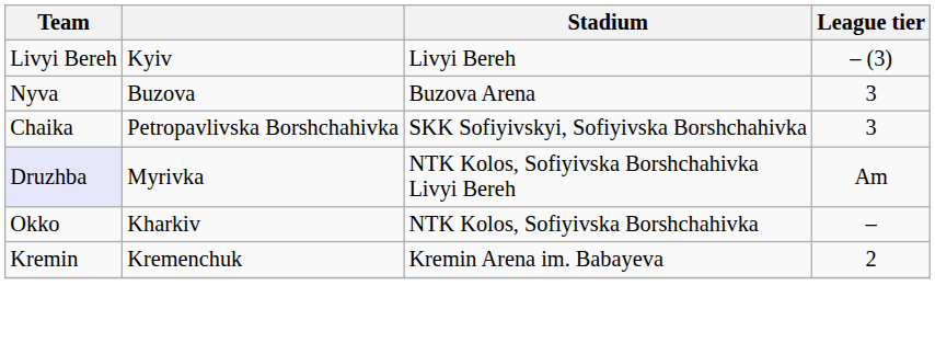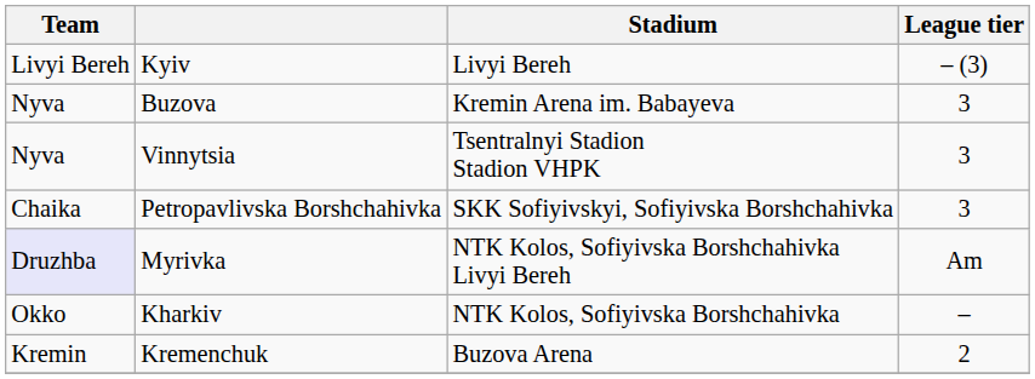 <table class="wikitable sortable" style="text-align: left;">
 <tr>
 <th>Team</th>
 <th></th>
 <th>Stadium</th>
 <th>League tier</th>
 </tr>
 <tr>
 <td>Livyi Bereh</td>
 <td>Kyiv</td>
 <td>Livyi Bereh</td>
 <td align=center>– (3)</td>
 </tr>
 <tr>
 <td>Nyva</td>
 <td>Buzova</td>
-<td>Buzova Arena</td>
+<td>Kremin Arena im. Babayeva</td>
+<td align=center>3</td>
+</tr>
+<tr>
+<td>Nyva</td>
+<td>Vinnytsia</td>
+<td>Tsentralnyi Stadion<br>Stadion VHPK</td>
 <td align=center>3</td>
 </tr>
 <tr>
 <td>Chaika</td>
 <td>Petropavlivska Borshchahivka</td>
 <td>SKK Sofiyivskyi, Sofiyivska Borshchahivka</td>
 <td align=center>3</td>
 </tr>
 <tr>
 <td style="background: lavender;">Druzhba</td>
 <td>Myrivka</td>
 <td>NTK Kolos, Sofiyivska Borshchahivka<br>Livyi Bereh</td>
 <td align=center>Am</td>
 </tr>
 <tr>
 <td>Okko</td>
 <td>Kharkiv</td>
 <td>NTK Kolos, Sofiyivska Borshchahivka</td>
 <td align=center>–</td>
 </tr>
 <tr>
 <td>Kremin</td>
 <td>Kremenchuk</td>
-<td>Kremin Arena im. Babayeva</td>
+<td>Buzova Arena</td>
 <td align=center>2</td>
 </tr>
 <tr>
 </tr>
 </table>
